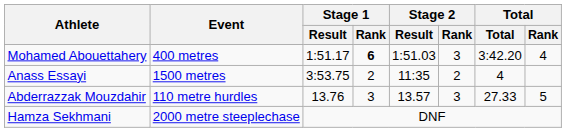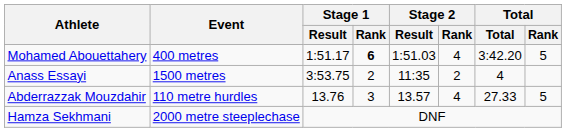 <table class="wikitable" style="font-size:90%">
 <tr>
 <th rowspan=2>Athlete</th>
 <th rowspan=2>Event</th>
 <th colspan=2>Stage 1</th>
 <th colspan=2>Stage 2</th>
 <th colspan=2>Total</th>
 </tr>
 <tr style="font-size:95%">
 <th>Result</th>
 <th>Rank</th>
 <th>Result</th>
 <th>Rank</th>
 <th>Total</th>
 <th>Rank</th>
 </tr>
 <tr align=center>
 <td align=left><a href='#'>Mohamed Abouettahery</a></td>
 <td align=left><a href='#'>400 metres</a></td>
 <td>1:51.17</td>
 <td><strong>6</strong></td>
 <td>1:51.03</td>
-<td>3</td>
+<td>4</td>
 <td>3:42.20</td>
-<td>4</td>
+<td>5</td>
 </tr>
 <tr align=center>
 <td align=left><a href='#'>Anass Essayi</a></td>
 <td align=left><a href='#'>1500 metres</a></td>
 <td>3:53.75</td>
 <td>2</td>
 <td>11:35</td>
 <td>2</td>
 <td>4</td>
 <td></td>
 </tr>
 <tr align=center>
 <td align=left><a href='#'>Abderrazzak Mouzdahir</a></td>
 <td align=left><a href='#'>110 metre hurdles</a></td>
 <td>13.76</td>
 <td>3</td>
 <td>13.57</td>
-<td>3</td>
+<td>4</td>
 <td>27.33</td>
 <td>5</td>
 </tr>
 <tr align=center>
 <td align=left><a href='#'>Hamza Sekhmani</a></td>
 <td align=left><a href='#'>2000 metre steeplechase</a></td>
 <td Colspan=8>DNF</td>
 </tr>
 </table>
